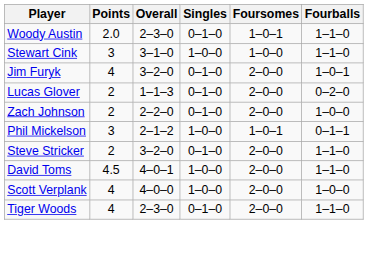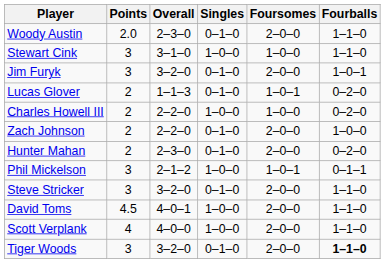 <table class="wikitable sortable" style="text-align:center">
 <tr>
 <th>Player</th>
 <th>Points</th>
 <th>Overall</th>
 <th>Singles</th>
 <th>Foursomes</th>
 <th>Fourballs</th>
 </tr>
 <tr>
 <td align=left><a href='#'>Woody Austin</a></td>
 <td>2.0</td>
 <td>2–3–0</td>
 <td>0–1–0</td>
-<td>1–0–1</td>
+<td>2–0–0</td>
 <td>1–1–0</td>
 </tr>
 <tr>
 <td align=left><a href='#'>Stewart Cink</a></td>
 <td>3</td>
 <td>3–1–0</td>
 <td>1–0–0</td>
 <td>1–0–0</td>
 <td>1–1–0</td>
 </tr>
 <tr>
 <td align=left><a href='#'>Jim Furyk</a></td>
-<td>4</td>
+<td>3</td>
 <td>3–2–0</td>
 <td>0–1–0</td>
 <td>2–0–0</td>
 <td>1–0–1</td>
 </tr>
 <tr>
 <td align=left><a href='#'>Lucas Glover</a></td>
 <td>2</td>
 <td>1–1–3</td>
 <td>0–1–0</td>
-<td>2–0–0</td>
+<td>1–0–1</td>
+<td>0–2–0</td>
+</tr>
+<tr>
+<td align=left><a href='#'>Charles Howell III</a></td>
+<td>2</td>
+<td>2–2–0</td>
+<td>1–0–0</td>
+<td>1–0–0</td>
 <td>0–2–0</td>
 </tr>
 <tr>
 <td align=left><a href='#'>Zach Johnson</a></td>
 <td>2</td>
 <td>2–2–0</td>
 <td>0–1–0</td>
 <td>2–0–0</td>
 <td>1–0–0</td>
 </tr>
 <tr>
+<td align=left><a href='#'>Hunter Mahan</a></td>
+<td>2</td>
+<td>2–3–0</td>
+<td>0–1–0</td>
+<td>2–0–0</td>
+<td>0–2–0</td>
+</tr>
+<tr>
 <td align=left><a href='#'>Phil Mickelson</a></td>
 <td>3</td>
 <td>2–1–2</td>
 <td>1–0–0</td>
 <td>1–0–1</td>
 <td>0–1–1</td>
 </tr>
 <tr>
 <td align=left><a href='#'>Steve Stricker</a></td>
-<td>2</td>
+<td>3</td>
 <td>3–2–0</td>
 <td>0–1–0</td>
 <td>2–0–0</td>
 <td>1–1–0</td>
 </tr>
 <tr>
 <td align=left><a href='#'>David Toms</a></td>
 <td>4.5</td>
 <td>4–0–1</td>
 <td>1–0–0</td>
 <td>2–0–0</td>
 <td>1–1–0</td>
 </tr>
 <tr>
 <td align=left><a href='#'>Scott Verplank</a></td>
 <td>4</td>
 <td>4–0–0</td>
 <td>1–0–0</td>
 <td>2–0–0</td>
-<td>1–0–0</td>
+<td>1–1–0</td>
 </tr>
 <tr>
 <td align=left><a href='#'>Tiger Woods</a></td>
-<td>4</td>
-<td>2–3–0</td>
+<td>3</td>
+<td>3–2–0</td>
 <td>0–1–0</td>
 <td>2–0–0</td>
-<td>1–1–0</td>
+<td><strong>1–1–0</strong></td>
 </tr>
 </table>
